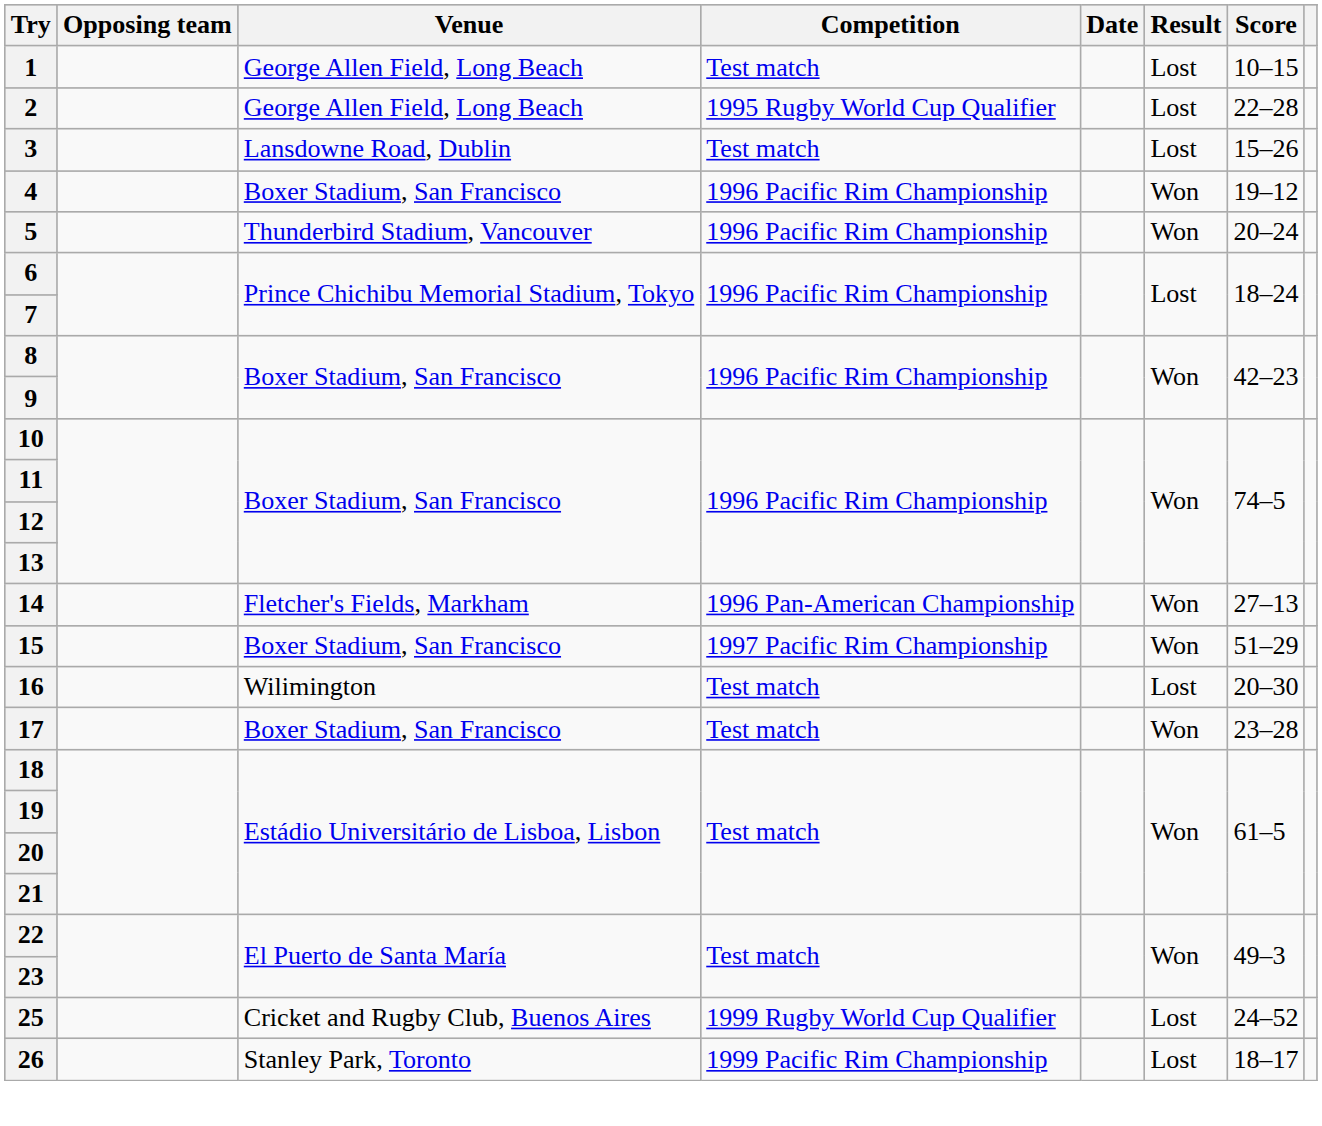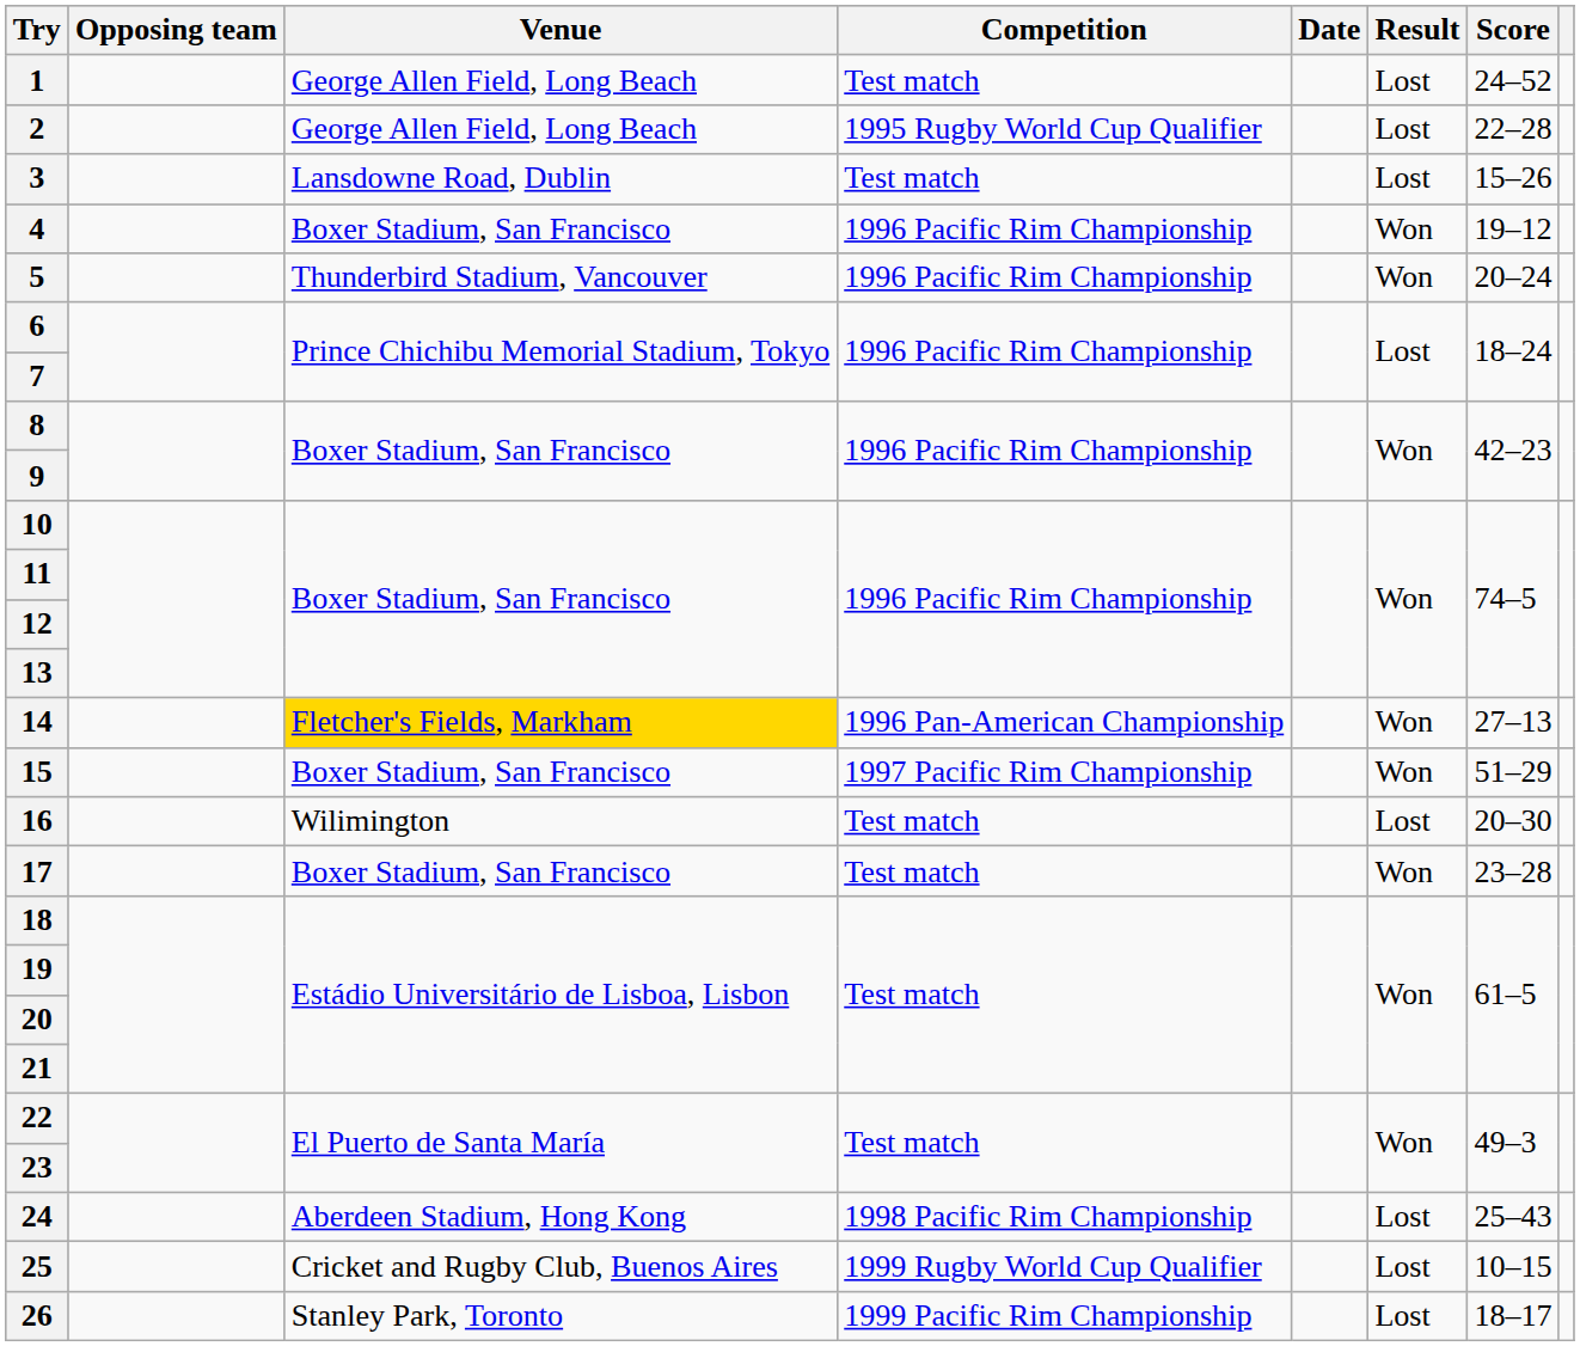 <table class="wikitable sortable">
 <tr>
 <th scope=col>Try</th>
 <th scope=col>Opposing team</th>
 <th scope=col>Venue</th>
 <th scope=col>Competition</th>
 <th scope=col>Date</th>
 <th scope=col>Result</th>
 <th scope=col>Score</th>
 <th scope=col class=unsortable></th>
 </tr>
 <tr>
 <th scope=row>1</th>
 <td></td>
 <td><a href='#'>George Allen Field</a>, <a href='#'>Long Beach</a></td>
 <td><a href='#'>Test match</a></td>
 <td></td>
 <td>Lost</td>
-<td>10–15</td>
+<td>24–52</td>
 <td></td>
 </tr>
 <tr>
 <th scope=row>2</th>
 <td></td>
 <td><a href='#'>George Allen Field</a>, <a href='#'>Long Beach</a></td>
 <td><a href='#'>1995 Rugby World Cup Qualifier</a></td>
 <td></td>
 <td>Lost</td>
 <td>22–28</td>
 <td></td>
 </tr>
 <tr>
 <th scope=row>3</th>
 <td></td>
 <td><a href='#'>Lansdowne Road</a>, <a href='#'>Dublin</a></td>
 <td><a href='#'>Test match</a></td>
 <td></td>
 <td>Lost</td>
 <td>15–26</td>
 <td></td>
 </tr>
 <tr>
 <th scope=row>4</th>
 <td></td>
 <td><a href='#'>Boxer Stadium</a>, <a href='#'>San Francisco</a></td>
 <td><a href='#'>1996 Pacific Rim Championship</a></td>
 <td></td>
 <td>Won</td>
 <td>19–12</td>
 <td></td>
 </tr>
 <tr>
 <th scope=row>5</th>
 <td></td>
 <td><a href='#'>Thunderbird Stadium</a>, <a href='#'>Vancouver</a></td>
 <td><a href='#'>1996 Pacific Rim Championship</a></td>
 <td></td>
 <td>Won</td>
 <td>20–24</td>
 <td></td>
 </tr>
 <tr>
 <th scope=row>6</th>
 <td rowspan=2></td>
 <td rowspan=2><a href='#'>Prince Chichibu Memorial Stadium</a>, <a href='#'>Tokyo</a></td>
 <td rowspan=2><a href='#'>1996 Pacific Rim Championship</a></td>
 <td rowspan=2></td>
 <td rowspan=2>Lost</td>
 <td rowspan=2>18–24</td>
 <td rowspan=2></td>
 </tr>
 <tr>
 <th scope=row>7</th>
 </tr>
 <tr>
 <th scope=row>8</th>
 <td rowspan=2></td>
 <td rowspan=2><a href='#'>Boxer Stadium</a>, <a href='#'>San Francisco</a></td>
 <td rowspan=2><a href='#'>1996 Pacific Rim Championship</a></td>
 <td rowspan=2></td>
 <td rowspan=2>Won</td>
 <td rowspan=2>42–23</td>
 <td rowspan=2></td>
 </tr>
 <tr>
 <th scope=row>9</th>
 </tr>
 <tr>
 <th scope=row>10</th>
 <td rowspan=4></td>
 <td rowspan=4><a href='#'>Boxer Stadium</a>, <a href='#'>San Francisco</a></td>
 <td rowspan=4><a href='#'>1996 Pacific Rim Championship</a></td>
 <td rowspan=4></td>
 <td rowspan=4>Won</td>
 <td rowspan=4>74–5</td>
 <td rowspan=4></td>
 </tr>
 <tr>
 <th scope=row>11</th>
 </tr>
 <tr>
 <th scope=row>12</th>
 </tr>
 <tr>
 <th scope=row>13</th>
 </tr>
 <tr>
 <th scope=row>14</th>
 <td></td>
-<td><a href='#'>Fletcher's Fields</a>, <a href='#'>Markham</a></td>
+<td style="background: gold;"><a href='#'>Fletcher's Fields</a>, <a href='#'>Markham</a></td>
 <td><a href='#'>1996 Pan-American Championship</a></td>
 <td></td>
 <td>Won</td>
 <td>27–13</td>
 <td></td>
 </tr>
 <tr>
 <th scope=row>15</th>
 <td></td>
 <td><a href='#'>Boxer Stadium</a>, <a href='#'>San Francisco</a></td>
 <td><a href='#'>1997 Pacific Rim Championship</a></td>
 <td></td>
 <td>Won</td>
 <td>51–29</td>
 <td></td>
 </tr>
 <tr>
 <th scope=row>16</th>
 <td></td>
 <td>Wilimington</td>
 <td><a href='#'>Test match</a></td>
 <td></td>
 <td>Lost</td>
 <td>20–30</td>
 <td></td>
 </tr>
 <tr>
 <th scope=row>17</th>
 <td></td>
 <td><a href='#'>Boxer Stadium</a>, <a href='#'>San Francisco</a></td>
 <td><a href='#'>Test match</a></td>
 <td></td>
 <td>Won</td>
 <td>23–28</td>
 <td></td>
 </tr>
 <tr>
 <th scope=row>18</th>
 <td rowspan=4></td>
 <td rowspan=4><a href='#'>Estádio Universitário de Lisboa</a>, <a href='#'>Lisbon</a></td>
 <td rowspan=4><a href='#'>Test match</a></td>
 <td rowspan=4></td>
 <td rowspan=4>Won</td>
 <td rowspan=4>61–5</td>
 <td rowspan=4></td>
 </tr>
 <tr>
 <th scope=row>19</th>
 </tr>
 <tr>
 <th scope=row>20</th>
 </tr>
 <tr>
 <th scope=row>21</th>
 </tr>
 <tr>
 <th scope=row>22</th>
 <td rowspan=2></td>
 <td rowspan=2><a href='#'>El Puerto de Santa María</a></td>
 <td rowspan=2><a href='#'>Test match</a></td>
 <td rowspan=2></td>
 <td rowspan=2>Won</td>
 <td rowspan=2>49–3</td>
 <td rowspan=2></td>
 </tr>
 <tr>
 <th scope=row>23</th>
 </tr>
 <tr>
+<th scope=row>24</th>
+<td></td>
+<td><a href='#'>Aberdeen Stadium</a>, <a href='#'>Hong Kong</a></td>
+<td><a href='#'>1998 Pacific Rim Championship</a></td>
+<td></td>
+<td>Lost</td>
+<td>25–43</td>
+<td></td>
+</tr>
+<tr>
 <th scope=row>25</th>
 <td></td>
 <td>Cricket and Rugby Club, <a href='#'>Buenos Aires</a></td>
 <td><a href='#'>1999 Rugby World Cup Qualifier</a></td>
 <td></td>
 <td>Lost</td>
-<td>24–52</td>
+<td>10–15</td>
 <td></td>
 </tr>
 <tr>
 <th scope=row>26</th>
 <td></td>
 <td>Stanley Park, <a href='#'>Toronto</a></td>
 <td><a href='#'>1999 Pacific Rim Championship</a></td>
 <td></td>
 <td>Lost</td>
 <td>18–17</td>
 <td></td>
 </tr>
 </table>
